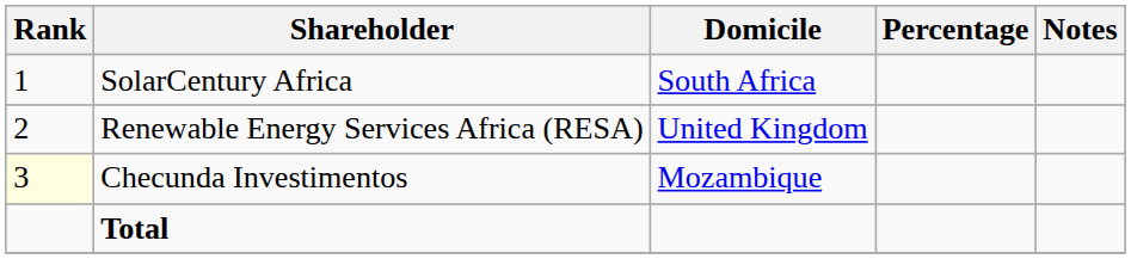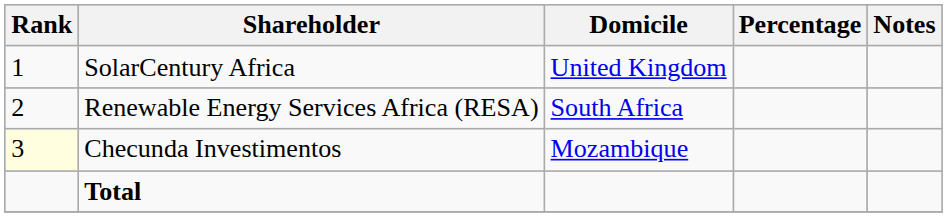 <table class="wikitable sortable" style="margin: 0.5em auto">
 <tr>
 <th>Rank</th>
 <th>Shareholder</th>
 <th>Domicile</th>
 <th>Percentage</th>
 <th>Notes</th>
 </tr>
 <tr>
 <td>1</td>
 <td>SolarCentury Africa</td>
-<td><a href='#'>South Africa</a></td>
+<td><a href='#'>United Kingdom</a></td>
 <td></td>
 <td></td>
 </tr>
 <tr>
 <td>2</td>
 <td>Renewable Energy Services Africa (RESA)</td>
-<td><a href='#'>United Kingdom</a></td>
+<td><a href='#'>South Africa</a></td>
 <td></td>
 <td></td>
 </tr>
 <tr>
 <td style="background: lightyellow;">3</td>
 <td>Checunda Investimentos</td>
 <td><a href='#'>Mozambique</a></td>
 <td></td>
 <td></td>
 </tr>
 <tr>
 <td></td>
 <td><strong>Total</strong></td>
 <td></td>
 <td></td>
 <td></td>
 </tr>
 <tr>
 </tr>
 </table>
